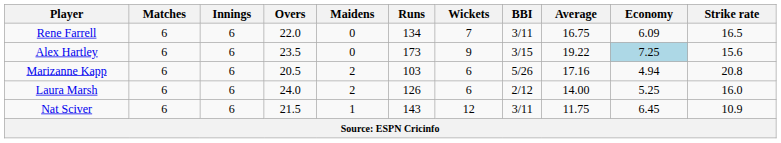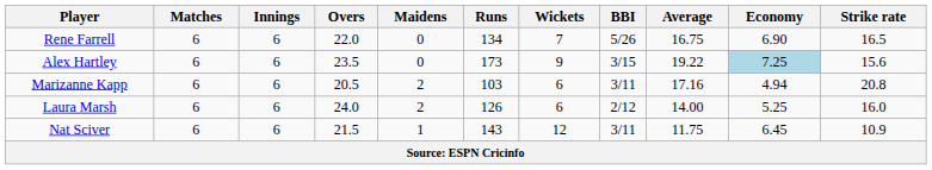 <table class="wikitable" style="text-align:center; width:65%;">
 <tr>
 <th>Player</th>
 <th>Matches</th>
 <th>Innings</th>
 <th>Overs</th>
 <th>Maidens</th>
 <th>Runs</th>
 <th>Wickets</th>
 <th>BBI</th>
 <th>Average</th>
 <th>Economy</th>
 <th>Strike rate</th>
 </tr>
 <tr>
 <td><a href='#'>Rene Farrell</a></td>
 <td>6</td>
 <td>6</td>
 <td>22.0</td>
 <td>0</td>
 <td>134</td>
 <td>7</td>
-<td>3/11</td>
+<td>5/26</td>
 <td>16.75</td>
-<td>6.09</td>
+<td>6.90</td>
 <td>16.5</td>
 </tr>
 <tr>
 <td><a href='#'>Alex Hartley</a></td>
 <td>6</td>
 <td>6</td>
 <td>23.5</td>
 <td>0</td>
 <td>173</td>
 <td>9</td>
 <td>3/15</td>
 <td>19.22</td>
 <td style="background: lightblue;">7.25</td>
 <td>15.6</td>
 </tr>
 <tr>
 <td><a href='#'>Marizanne Kapp</a></td>
 <td>6</td>
 <td>6</td>
 <td>20.5</td>
 <td>2</td>
 <td>103</td>
 <td>6</td>
-<td>5/26</td>
+<td>3/11</td>
 <td>17.16</td>
 <td>4.94</td>
 <td>20.8</td>
 </tr>
 <tr>
 <td><a href='#'>Laura Marsh</a></td>
 <td>6</td>
 <td>6</td>
 <td>24.0</td>
 <td>2</td>
 <td>126</td>
 <td>6</td>
 <td>2/12</td>
 <td>14.00</td>
 <td>5.25</td>
 <td>16.0</td>
 </tr>
 <tr>
 <td><a href='#'>Nat Sciver</a></td>
 <td>6</td>
 <td>6</td>
 <td>21.5</td>
 <td>1</td>
 <td>143</td>
 <td>12</td>
 <td>3/11</td>
 <td>11.75</td>
 <td>6.45</td>
 <td>10.9</td>
 </tr>
 <tr>
 <th colspan="13"><small>Source: ESPN Cricinfo </small></th>
 </tr>
 </table>
